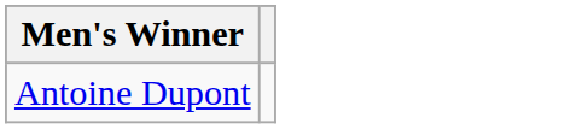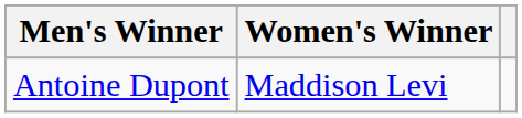 <table class="wikitable sortable">
 <tr>
 <th>Men's Winner</th>
+<th>Women's Winner</th>
 <th></th>
 </tr>
 <tr>
 <td> <a href='#'>Antoine Dupont</a></td>
+<td> <a href='#'>Maddison Levi</a></td>
 <td align="center"></td>
 </tr>
 </table>
